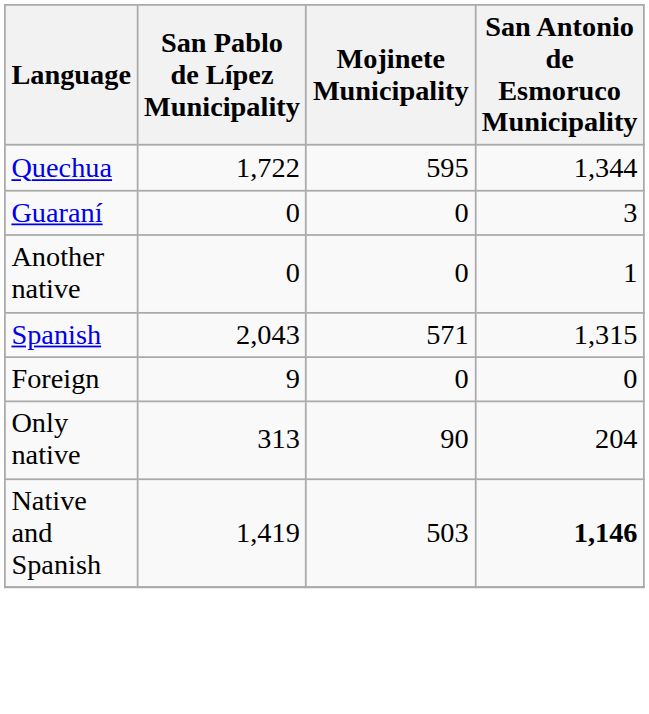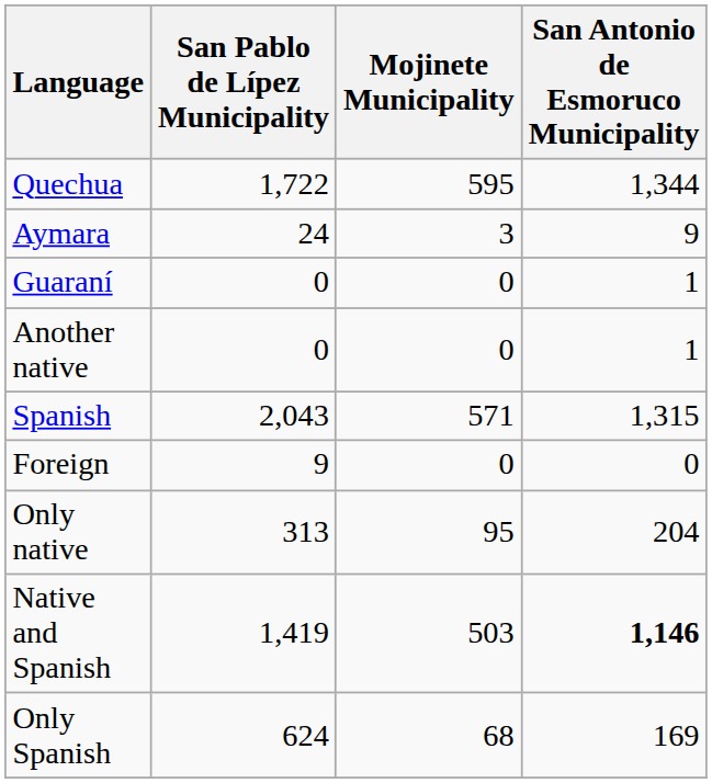 <table class="wikitable" border="1" style="width:35%;" border="1">
 <tr bgcolor=#EFEFEF>
 <th><strong>Language</strong></th>
 <th><strong>San Pablo de Lípez Municipality</strong></th>
 <th><strong>Mojinete Municipality</strong></th>
 <th><strong>San Antonio de Esmoruco Municipality</strong></th>
 </tr>
 <tr>
 <td><a href='#'>Quechua</a></td>
 <td align="right">1,722</td>
 <td align="right">595</td>
 <td align="right">1,344</td>
 </tr>
 <tr>
+<td><a href='#'>Aymara</a></td>
+<td align="right">24</td>
+<td align="right">3</td>
+<td align="right">9</td>
+</tr>
+<tr>
 <td><a href='#'>Guaraní</a></td>
 <td align="right">0</td>
 <td align="right">0</td>
-<td align="right">3</td>
+<td align="right">1</td>
 </tr>
 <tr>
 <td>Another native</td>
 <td align="right">0</td>
 <td align="right">0</td>
 <td align="right">1</td>
 </tr>
 <tr>
 <td><a href='#'>Spanish</a></td>
 <td align="right">2,043</td>
 <td align="right">571</td>
 <td align="right">1,315</td>
 </tr>
 <tr>
 <td>Foreign</td>
 <td align="right">9</td>
 <td align="right">0</td>
 <td align="right">0</td>
 </tr>
 <tr>
 <td>Only native</td>
 <td align="right">313</td>
-<td align="right">90</td>
+<td align="right">95</td>
 <td align="right">204</td>
 </tr>
 <tr>
 <td>Native and Spanish</td>
 <td align="right">1,419</td>
 <td align="right">503</td>
 <td align="right"><strong>1,146</strong></td>
 </tr>
 <tr>
+<td>Only Spanish</td>
+<td align="right">624</td>
+<td align="right">68</td>
+<td align="right">169</td>
+</tr>
+<tr>
 </tr>
 </table>
